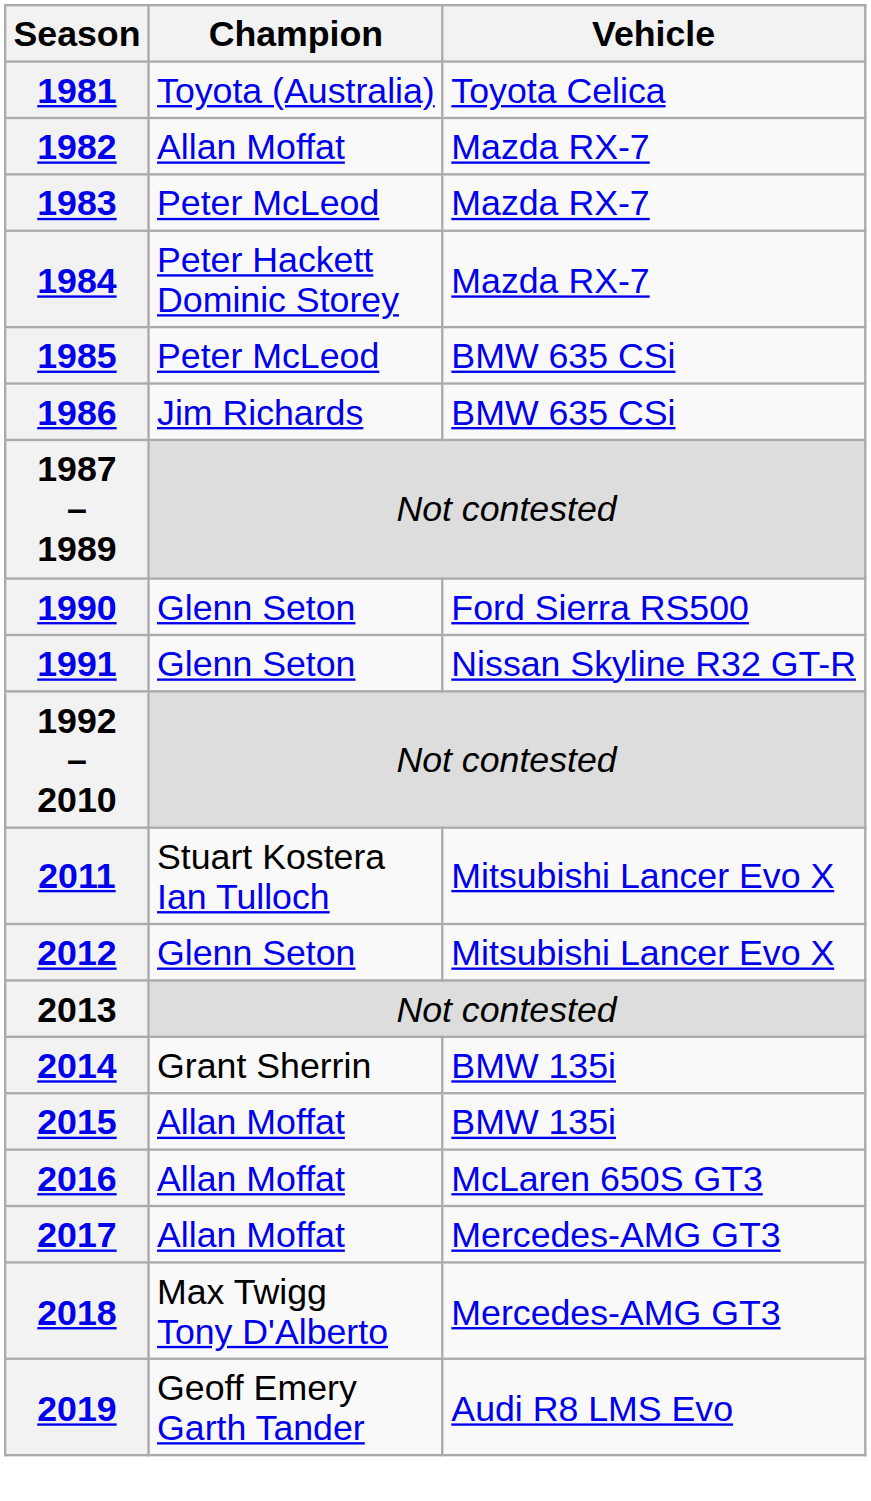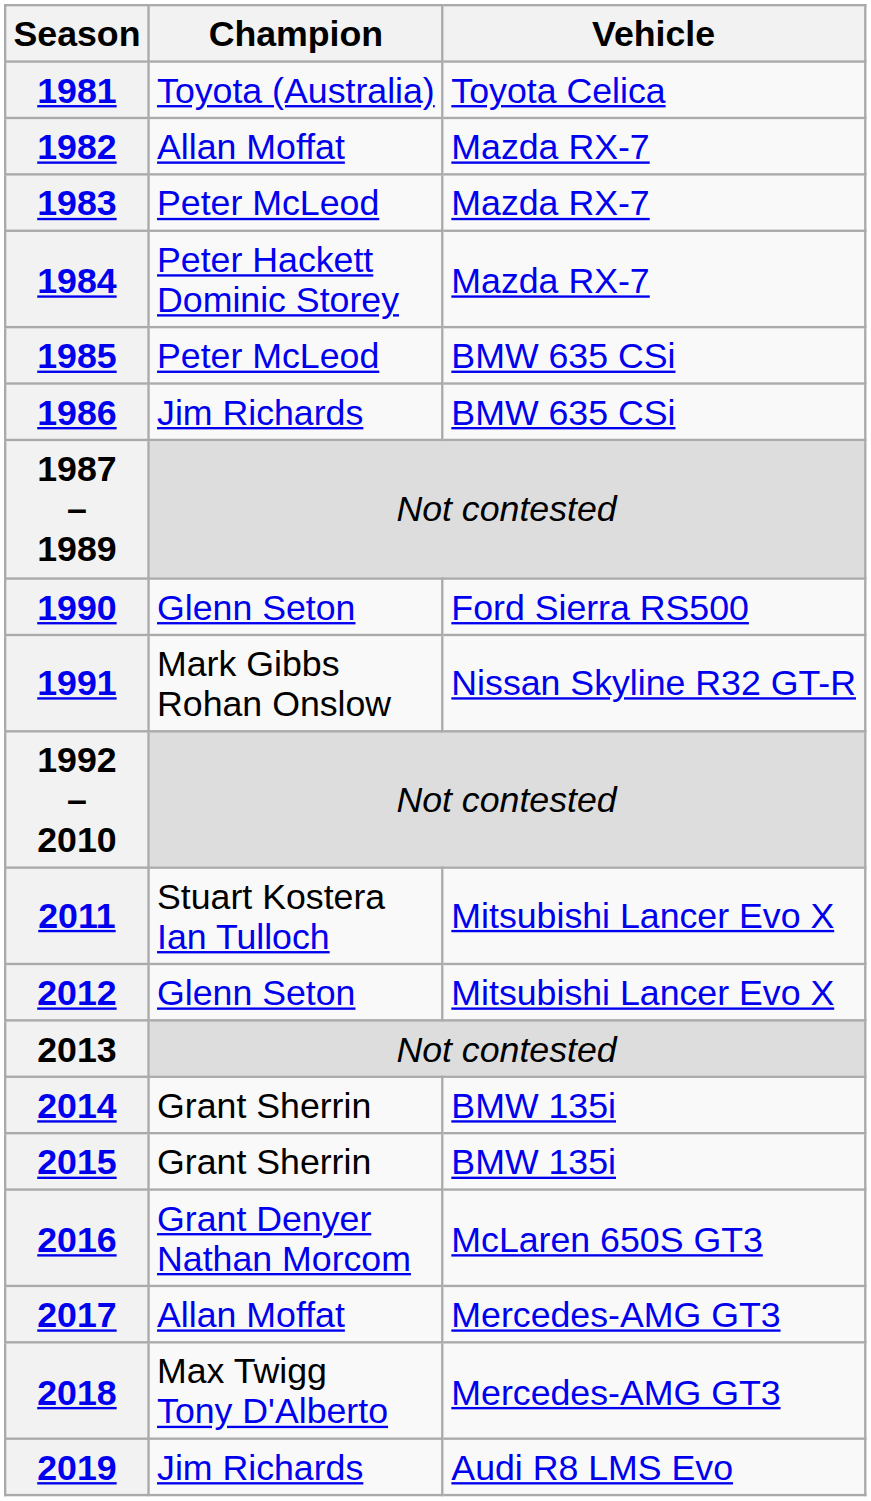 <table class="wikitable" style="font-size: 95%;">
 <tr style="font-weight:bold" valign="bottom">
 <th>Season</th>
 <th>Champion</th>
 <th>Vehicle</th>
 </tr>
 <tr>
 <th><a href='#'>1981</a></th>
 <td><a href='#'>Toyota (Australia)</a></td>
 <td><a href='#'>Toyota Celica</a></td>
 </tr>
 <tr>
 <th><a href='#'>1982</a></th>
 <td> <a href='#'>Allan Moffat</a></td>
 <td><a href='#'>Mazda RX-7</a></td>
 </tr>
 <tr>
 <th><a href='#'>1983</a></th>
 <td> <a href='#'>Peter McLeod</a></td>
 <td><a href='#'>Mazda RX-7</a></td>
 </tr>
 <tr>
 <th><a href='#'>1984</a></th>
 <td> <a href='#'>Peter Hackett</a><br> <a href='#'>Dominic Storey</a></td>
 <td><a href='#'>Mazda RX-7</a></td>
 </tr>
 <tr>
 <th><a href='#'>1985</a></th>
 <td> <a href='#'>Peter McLeod</a></td>
 <td><a href='#'>BMW 635 CSi</a></td>
 </tr>
 <tr>
 <th><a href='#'>1986</a></th>
 <td> <a href='#'>Jim Richards</a></td>
 <td><a href='#'>BMW 635 CSi</a></td>
 </tr>
 <tr style="background: #dddddd">
 <th>1987<br>–<br>1989</th>
 <td colspan=2 align=center><em>Not contested</em></td>
 </tr>
 <tr>
 <th><a href='#'>1990</a></th>
 <td> <a href='#'>Glenn Seton</a></td>
 <td><a href='#'>Ford Sierra RS500</a></td>
 </tr>
 <tr>
 <th><a href='#'>1991</a></th>
-<td> <a href='#'>Glenn Seton</a></td>
+<td> Mark Gibbs<br> Rohan Onslow</td>
 <td><a href='#'>Nissan Skyline R32 GT-R</a></td>
 </tr>
 <tr style="background: #dddddd">
 <th>1992<br>–<br>2010</th>
 <td colspan=2 align=center><em>Not contested</em></td>
 </tr>
 <tr>
 <th><a href='#'>2011</a></th>
 <td> Stuart Kostera<br> <a href='#'>Ian Tulloch</a></td>
 <td><a href='#'>Mitsubishi Lancer Evo X</a></td>
 </tr>
 <tr>
 <th><a href='#'>2012</a></th>
 <td> <a href='#'>Glenn Seton</a></td>
 <td><a href='#'>Mitsubishi Lancer Evo X</a></td>
 </tr>
 <tr style="background: #dddddd">
 <th>2013</th>
 <td colspan=2 align=center><em>Not contested</em></td>
 </tr>
 <tr>
 <th><a href='#'>2014</a></th>
 <td> Grant Sherrin</td>
 <td><a href='#'>BMW 135i</a></td>
 </tr>
 <tr>
 <th><a href='#'>2015</a></th>
-<td> <a href='#'>Allan Moffat</a></td>
+<td> Grant Sherrin</td>
 <td><a href='#'>BMW 135i</a></td>
 </tr>
 <tr>
 <th><a href='#'>2016</a></th>
-<td> <a href='#'>Allan Moffat</a></td>
+<td> <a href='#'>Grant Denyer</a><br> <a href='#'>Nathan Morcom</a></td>
 <td><a href='#'>McLaren 650S GT3</a></td>
 </tr>
 <tr>
 <th><a href='#'>2017</a></th>
 <td> <a href='#'>Allan Moffat</a></td>
 <td><a href='#'>Mercedes-AMG GT3</a></td>
 </tr>
 <tr>
 <th><a href='#'>2018</a></th>
 <td> Max Twigg<br> <a href='#'>Tony D'Alberto</a></td>
 <td><a href='#'>Mercedes-AMG GT3</a></td>
 </tr>
 <tr>
 <th><a href='#'>2019</a></th>
-<td> Geoff Emery<br> <a href='#'>Garth Tander</a></td>
+<td> <a href='#'>Jim Richards</a></td>
 <td><a href='#'>Audi R8 LMS Evo</a></td>
 </tr>
 </table>
